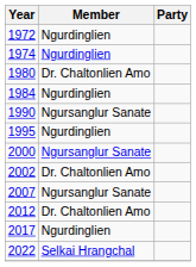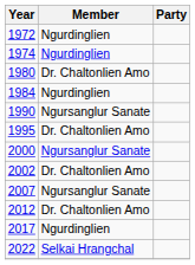 <table class="wikitable sortable">
 <tr>
 <th>Year</th>
 <th>Member</th>
 <th colspan="2">Party</th>
 </tr>
 <tr>
 <td><a href='#'>1972</a></td>
 <td>Ngurdinglien</td>
 <td></td>
 </tr>
 <tr>
 <td><a href='#'>1974</a></td>
 <td><a href='#'>Ngurdinglien</a></td>
 <td></td>
 </tr>
 <tr>
 <td><a href='#'>1980</a></td>
 <td>Dr. Chaltonlien Amo</td>
 <td></td>
 </tr>
 <tr>
 <td><a href='#'>1984</a></td>
 <td>Ngurdinglien</td>
 <td></td>
 </tr>
 <tr>
 <td><a href='#'>1990</a></td>
 <td>Ngursanglur Sanate</td>
 <td></td>
 </tr>
 <tr>
 <td><a href='#'>1995</a></td>
-<td>Ngurdinglien</td>
+<td>Dr. Chaltonlien Amo</td>
 <td></td>
 </tr>
 <tr>
 <td><a href='#'>2000</a></td>
 <td><a href='#'>Ngursanglur Sanate</a></td>
 <td></td>
 </tr>
 <tr>
 <td><a href='#'>2002</a></td>
 <td>Dr. Chaltonlien Amo</td>
 <td></td>
 </tr>
 <tr>
 <td><a href='#'>2007</a></td>
 <td>Ngursanglur Sanate</td>
 <td></td>
 </tr>
 <tr>
 <td><a href='#'>2012</a></td>
 <td>Dr. Chaltonlien Amo</td>
 <td></td>
 </tr>
 <tr>
 <td><a href='#'>2017</a></td>
 <td>Ngurdinglien</td>
 <td></td>
 </tr>
 <tr>
 <td><a href='#'>2022</a></td>
 <td><a href='#'>Selkai Hrangchal</a></td>
 <td></td>
 </tr>
 <tr>
 </tr>
 </table>
